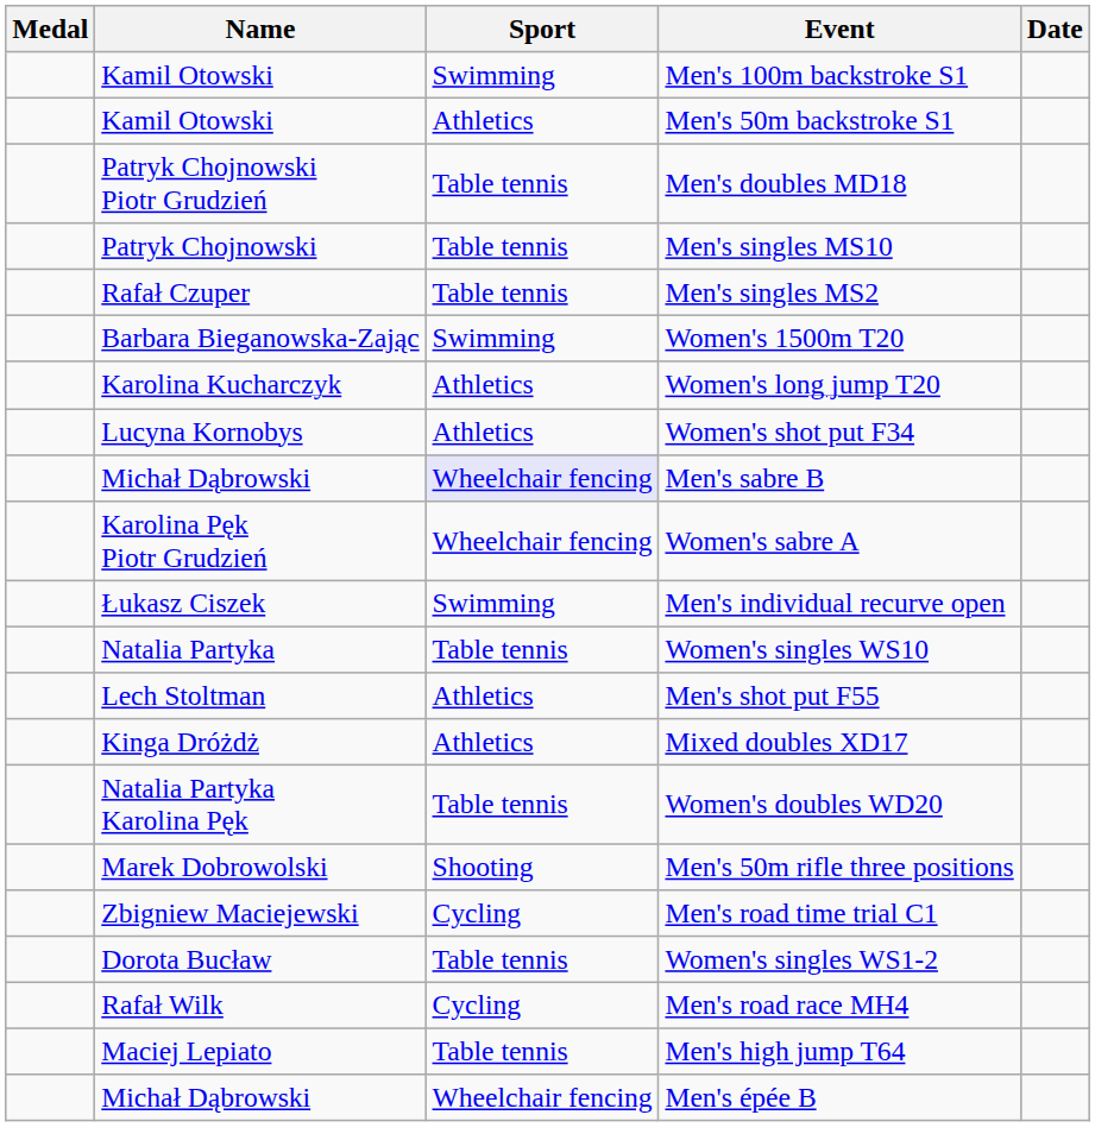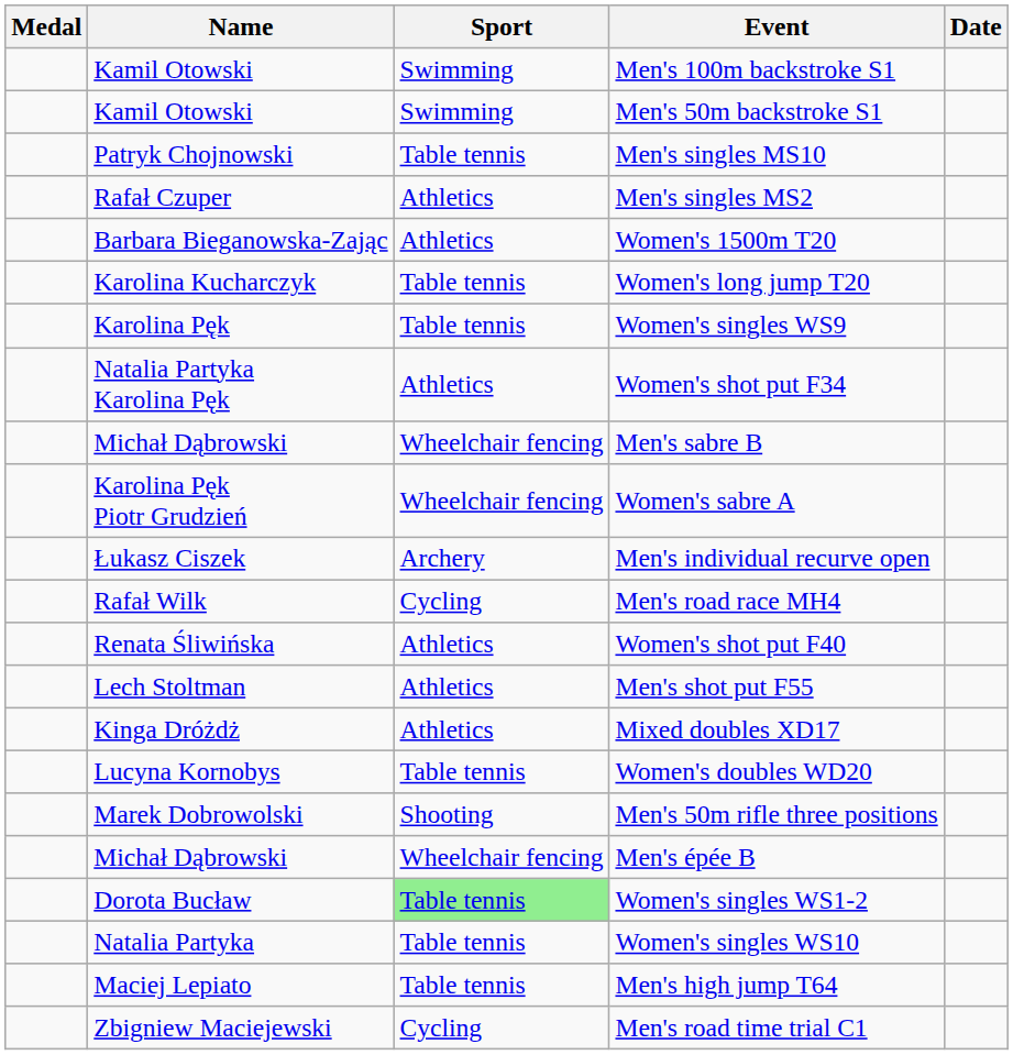 <table class="wikitable sortable" style="font-size: 95%;">
 <tr>
 <th>Medal</th>
 <th>Name</th>
 <th>Sport</th>
 <th>Event</th>
 <th>Date</th>
 </tr>
 <tr>
 <td></td>
 <td><a href='#'>Kamil Otowski</a></td>
 <td><a href='#'>Swimming</a></td>
 <td><a href='#'>Men's 100m backstroke S1</a></td>
 <td></td>
 </tr>
 <tr>
 <td></td>
 <td><a href='#'>Kamil Otowski</a></td>
-<td><a href='#'>Athletics</a></td>
+<td><a href='#'>Swimming</a></td>
 <td><a href='#'>Men's 50m backstroke S1</a></td>
-<td></td>
-</tr>
-<tr>
-<td></td>
-<td><a href='#'>Patryk Chojnowski</a> <br><a href='#'>Piotr Grudzień</a></td>
-<td><a href='#'>Table tennis</a></td>
-<td><a href='#'>Men's doubles MD18</a></td>
 <td></td>
 </tr>
 <tr>
 <td></td>
 <td><a href='#'>Patryk Chojnowski</a></td>
 <td><a href='#'>Table tennis</a></td>
 <td><a href='#'>Men's singles MS10</a></td>
 <td></td>
 </tr>
 <tr>
 <td></td>
 <td><a href='#'>Rafał Czuper</a></td>
-<td><a href='#'>Table tennis</a></td>
+<td><a href='#'>Athletics</a></td>
 <td><a href='#'>Men's singles MS2</a></td>
 <td></td>
 </tr>
 <tr>
 <td></td>
 <td><a href='#'>Barbara Bieganowska-Zając</a></td>
-<td><a href='#'>Swimming</a></td>
+<td><a href='#'>Athletics</a></td>
 <td><a href='#'>Women's 1500m T20</a></td>
 <td></td>
 </tr>
 <tr>
 <td></td>
 <td><a href='#'>Karolina Kucharczyk</a></td>
-<td><a href='#'>Athletics</a></td>
+<td><a href='#'>Table tennis</a></td>
 <td><a href='#'>Women's long jump T20</a></td>
 <td></td>
 </tr>
 <tr>
 <td></td>
-<td><a href='#'>Lucyna Kornobys</a></td>
+<td><a href='#'>Karolina Pęk</a></td>
+<td><a href='#'>Table tennis</a></td>
+<td><a href='#'>Women's singles WS9</a></td>
+<td></td>
+</tr>
+<tr>
+<td></td>
+<td><a href='#'>Natalia Partyka</a><br><a href='#'>Karolina Pęk</a></td>
 <td><a href='#'>Athletics</a></td>
 <td><a href='#'>Women's shot put F34</a></td>
 <td></td>
 </tr>
 <tr>
 <td></td>
 <td><a href='#'>Michał Dąbrowski</a></td>
-<td style="background: lavender;"><a href='#'>Wheelchair fencing</a></td>
+<td><a href='#'>Wheelchair fencing</a></td>
 <td><a href='#'>Men's sabre B</a></td>
 <td></td>
 </tr>
 <tr>
 <td></td>
 <td><a href='#'>Karolina Pęk</a><br><a href='#'>Piotr Grudzień</a></td>
 <td><a href='#'>Wheelchair fencing</a></td>
 <td><a href='#'>Women's sabre A</a></td>
 <td></td>
 </tr>
 <tr>
 <td></td>
 <td><a href='#'>Łukasz Ciszek</a></td>
-<td><a href='#'>Swimming</a></td>
+<td><a href='#'>Archery</a></td>
 <td><a href='#'>Men's individual recurve open</a></td>
 <td></td>
 </tr>
 <tr>
 <td></td>
-<td><a href='#'>Natalia Partyka</a></td>
-<td><a href='#'>Table tennis</a></td>
-<td><a href='#'>Women's singles WS10</a></td>
+<td><a href='#'>Rafał Wilk</a></td>
+<td><a href='#'>Cycling</a></td>
+<td><a href='#'>Men's road race MH4</a></td>
+<td></td>
+</tr>
+<tr>
+<td></td>
+<td><a href='#'>Renata Śliwińska</a></td>
+<td><a href='#'>Athletics</a></td>
+<td><a href='#'>Women's shot put F40</a></td>
 <td></td>
 </tr>
 <tr>
 <td></td>
 <td><a href='#'>Lech Stoltman</a></td>
 <td><a href='#'>Athletics</a></td>
 <td><a href='#'>Men's shot put F55</a></td>
 <td></td>
 </tr>
 <tr>
 <td></td>
 <td><a href='#'>Kinga Dróżdż</a></td>
 <td><a href='#'>Athletics</a></td>
 <td><a href='#'>Mixed doubles XD17</a></td>
 <td></td>
 </tr>
 <tr>
 <td></td>
-<td><a href='#'>Natalia Partyka</a><br><a href='#'>Karolina Pęk</a></td>
+<td><a href='#'>Lucyna Kornobys</a></td>
 <td><a href='#'>Table tennis</a></td>
 <td><a href='#'>Women's doubles WD20</a></td>
 <td></td>
 </tr>
 <tr>
 <td></td>
 <td><a href='#'>Marek Dobrowolski</a></td>
 <td><a href='#'>Shooting</a></td>
 <td><a href='#'>Men's 50m rifle three positions</a></td>
 <td></td>
 </tr>
 <tr>
 <td></td>
-<td><a href='#'>Zbigniew Maciejewski</a></td>
-<td><a href='#'>Cycling</a></td>
-<td><a href='#'>Men's road time trial C1</a></td>
+<td><a href='#'>Michał Dąbrowski</a></td>
+<td><a href='#'>Wheelchair fencing</a></td>
+<td><a href='#'>Men's épée B</a></td>
 <td></td>
 </tr>
 <tr>
 <td></td>
 <td><a href='#'>Dorota Bucław</a></td>
-<td><a href='#'>Table tennis</a></td>
+<td style="background: lightgreen;"><a href='#'>Table tennis</a></td>
 <td><a href='#'>Women's singles WS1-2</a></td>
 <td></td>
 </tr>
 <tr>
 <td></td>
-<td><a href='#'>Rafał Wilk</a></td>
-<td><a href='#'>Cycling</a></td>
-<td><a href='#'>Men's road race MH4</a></td>
+<td><a href='#'>Natalia Partyka</a></td>
+<td><a href='#'>Table tennis</a></td>
+<td><a href='#'>Women's singles WS10</a></td>
 <td></td>
 </tr>
 <tr>
 <td></td>
 <td><a href='#'>Maciej Lepiato</a></td>
 <td><a href='#'>Table tennis</a></td>
 <td><a href='#'>Men's high jump T64</a></td>
 <td></td>
 </tr>
 <tr>
 <td></td>
-<td><a href='#'>Michał Dąbrowski</a></td>
-<td><a href='#'>Wheelchair fencing</a></td>
-<td><a href='#'>Men's épée B</a></td>
+<td><a href='#'>Zbigniew Maciejewski</a></td>
+<td><a href='#'>Cycling</a></td>
+<td><a href='#'>Men's road time trial C1</a></td>
 <td></td>
 </tr>
 </table>
